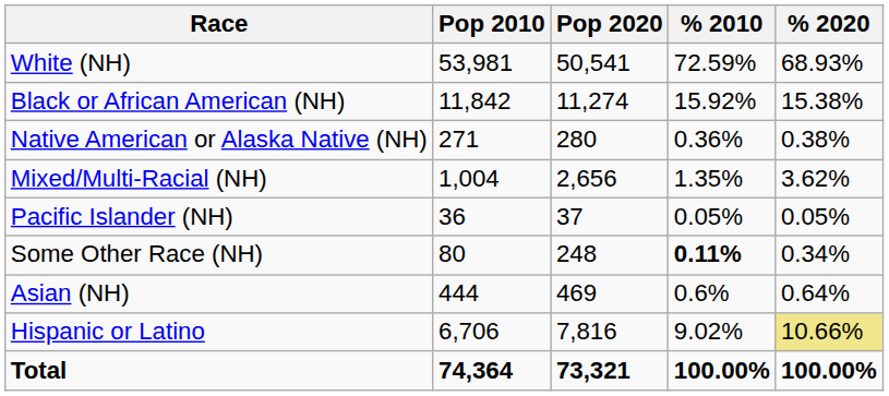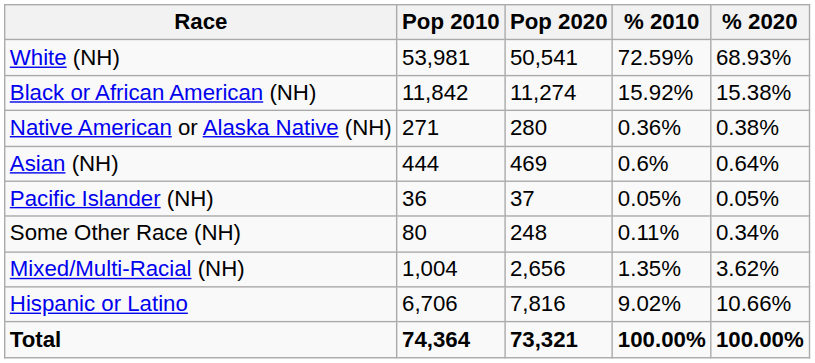 <table class="wikitable">
 <tr>
 <th>Race</th>
 <th>Pop 2010</th>
 <th>Pop 2020</th>
 <th>% 2010</th>
 <th>% 2020</th>
 </tr>
 <tr>
 <td><a href='#'>White</a> (NH)</td>
 <td>53,981</td>
 <td>50,541</td>
 <td>72.59%</td>
 <td>68.93%</td>
 </tr>
 <tr>
 <td><a href='#'>Black or African American</a> (NH)</td>
 <td>11,842</td>
 <td>11,274</td>
 <td>15.92%</td>
 <td>15.38%</td>
 </tr>
 <tr>
 <td><a href='#'>Native American</a> or <a href='#'>Alaska Native</a> (NH)</td>
 <td>271</td>
 <td>280</td>
 <td>0.36%</td>
 <td>0.38%</td>
 </tr>
 <tr>
-<td><a href='#'>Mixed/Multi-Racial</a> (NH)</td>
-<td>1,004</td>
-<td>2,656</td>
-<td>1.35%</td>
-<td>3.62%</td>
+<td><a href='#'>Asian</a> (NH)</td>
+<td>444</td>
+<td>469</td>
+<td>0.6%</td>
+<td>0.64%</td>
 </tr>
 <tr>
 <td><a href='#'>Pacific Islander</a> (NH)</td>
 <td>36</td>
 <td>37</td>
 <td>0.05%</td>
 <td>0.05%</td>
 </tr>
 <tr>
 <td>Some Other Race (NH)</td>
 <td>80</td>
 <td>248</td>
-<td><strong>0.11%</strong></td>
+<td>0.11%</td>
 <td>0.34%</td>
 </tr>
 <tr>
-<td><a href='#'>Asian</a> (NH)</td>
-<td>444</td>
-<td>469</td>
-<td>0.6%</td>
-<td>0.64%</td>
+<td><a href='#'>Mixed/Multi-Racial</a> (NH)</td>
+<td>1,004</td>
+<td>2,656</td>
+<td>1.35%</td>
+<td>3.62%</td>
 </tr>
 <tr>
 <td><a href='#'>Hispanic or Latino</a></td>
 <td>6,706</td>
 <td>7,816</td>
 <td>9.02%</td>
-<td style="background: khaki;">10.66%</td>
+<td>10.66%</td>
 </tr>
 <tr>
 <td><strong>Total</strong></td>
 <td><strong>74,364</strong></td>
 <td><strong>73,321</strong></td>
 <td><strong>100.00%</strong></td>
 <td><strong>100.00%</strong></td>
 </tr>
 </table>
